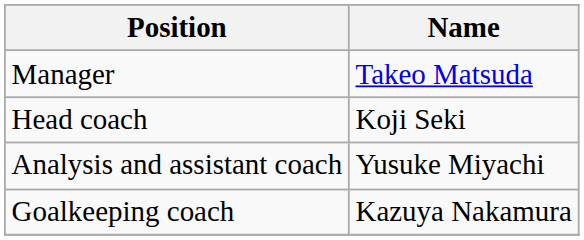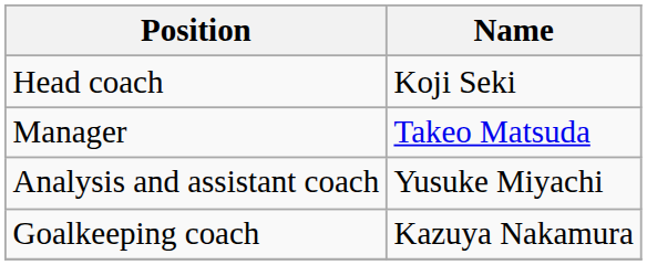 <table class="wikitable">
 <tr>
 <th>Position</th>
 <th>Name</th>
 </tr>
 <tr>
+<td>Head coach</td>
+<td> Koji Seki</td>
+</tr>
+<tr>
 <td>Manager</td>
 <td> <a href='#'>Takeo Matsuda</a></td>
-</tr>
-<tr>
-<td>Head coach</td>
-<td> Koji Seki</td>
 </tr>
 <tr>
 <td>Analysis and assistant coach</td>
 <td> Yusuke Miyachi</td>
 </tr>
 <tr>
 <td>Goalkeeping coach</td>
 <td> Kazuya Nakamura</td>
 </tr>
 <tr>
 </tr>
 </table>
